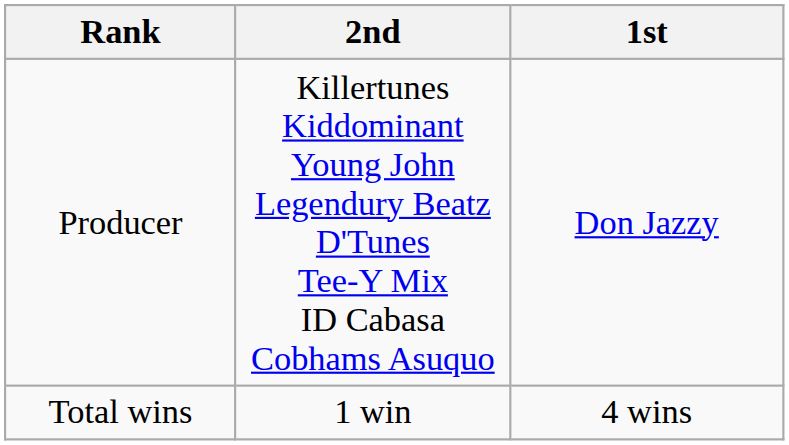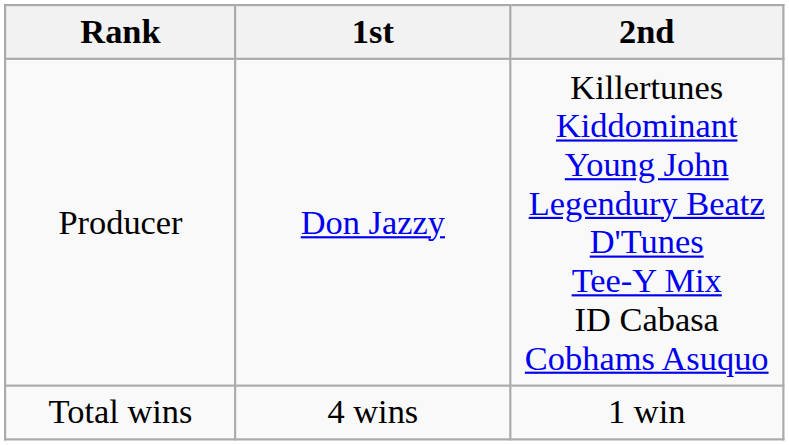 <table class="wikitable">
 <tr>
 <th style="width:100px;">Rank</th>
+<th style="width:120px;">1st</th>
 <th style="width:120px;">2nd</th>
-<th style="width:120px;">1st</th>
 </tr>
 <tr align=center>
 <td>Producer</td>
+<td><a href='#'>Don Jazzy</a></td>
 <td>Killertunes<br><a href='#'>Kiddominant</a><br><a href='#'>Young John</a><br><a href='#'>Legendury Beatz</a><br><a href='#'>D'Tunes</a><br><a href='#'>Tee-Y Mix</a><br>ID Cabasa<br><a href='#'>Cobhams Asuquo</a></td>
-<td><a href='#'>Don Jazzy</a></td>
 </tr>
 <tr align=center>
 <td>Total wins</td>
+<td>4 wins</td>
 <td>1 win</td>
-<td>4 wins</td>
 </tr>
 </table>
